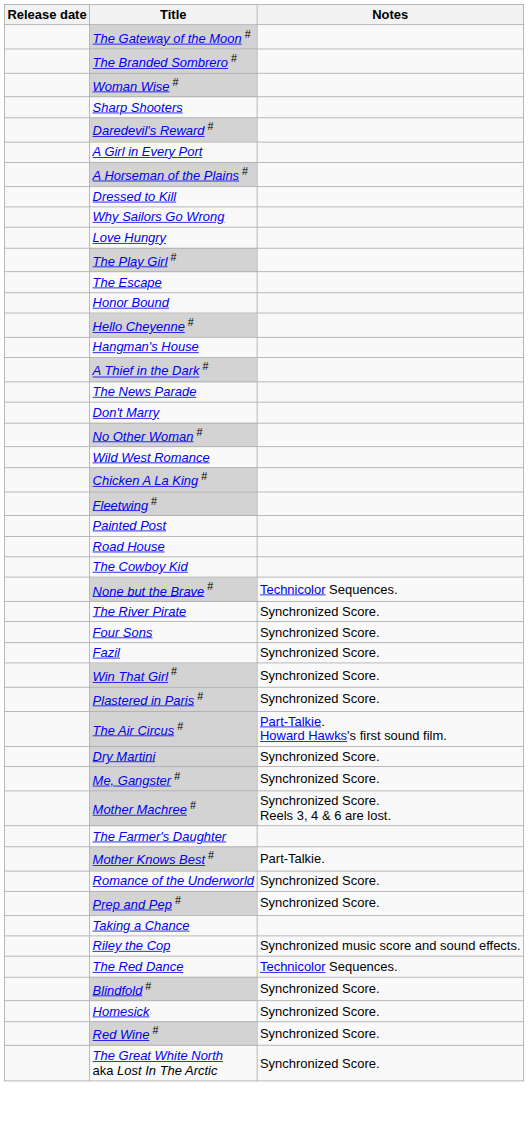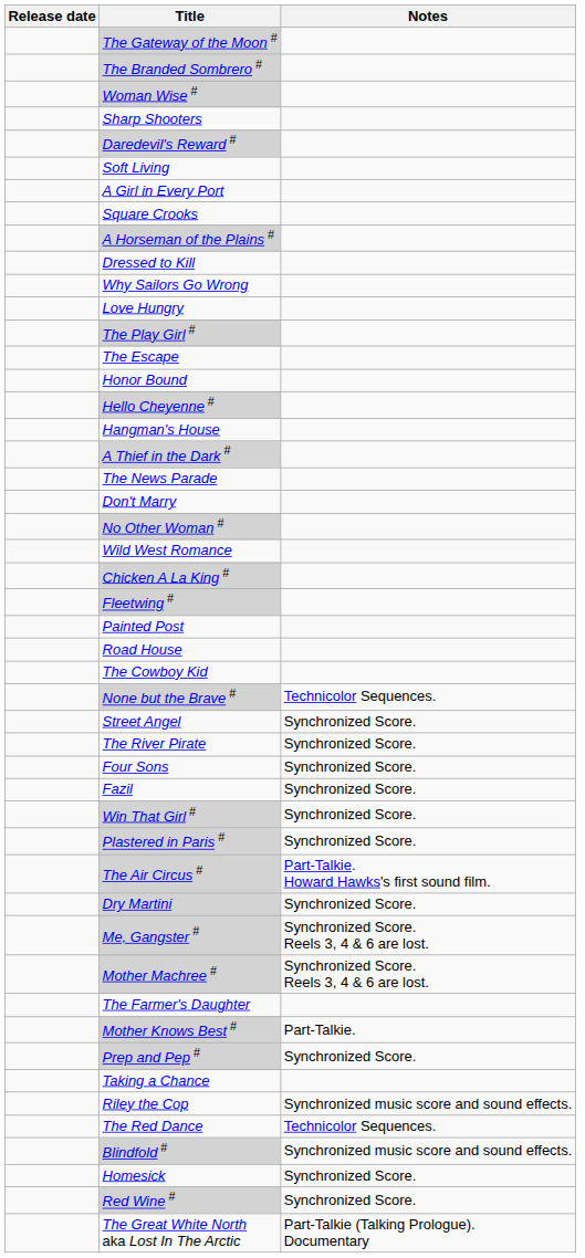 <table class="wikitable sortable">
 <tr>
 <th>Release date</th>
 <th>Title</th>
 <th class="unsortable">Notes</th>
 </tr>
 <tr>
 <td></td>
 <td bgcolor=lightgray><em><a href='#'>The Gateway of the Moon</a></em><sup> #</sup></td>
 <td></td>
 </tr>
 <tr>
 <td></td>
 <td bgcolor=lightgray><em><a href='#'>The Branded Sombrero</a></em><sup> #</sup></td>
 <td></td>
 </tr>
 <tr>
 <td></td>
 <td bgcolor=lightgray><em><a href='#'>Woman Wise</a></em><sup> #</sup></td>
 <td></td>
 </tr>
 <tr>
 <td></td>
 <td><em><a href='#'>Sharp Shooters</a></em></td>
 <td></td>
 </tr>
 <tr>
 <td></td>
 <td bgcolor=lightgray><em><a href='#'>Daredevil's Reward</a></em><sup> #</sup></td>
 <td></td>
 </tr>
 <tr>
 <td></td>
+<td><em><a href='#'>Soft Living</a></em></td>
+<td></td>
+</tr>
+<tr>
+<td></td>
 <td><em><a href='#'>A Girl in Every Port</a></em></td>
+<td></td>
+</tr>
+<tr>
+<td></td>
+<td><em><a href='#'>Square Crooks</a></em></td>
 <td></td>
 </tr>
 <tr>
 <td></td>
 <td bgcolor=lightgray><em><a href='#'>A Horseman of the Plains</a></em><sup> #</sup></td>
 <td></td>
 </tr>
 <tr>
 <td></td>
 <td><em><a href='#'>Dressed to Kill</a></em></td>
 <td></td>
 </tr>
 <tr>
 <td></td>
 <td><em><a href='#'>Why Sailors Go Wrong</a></em></td>
 <td></td>
 </tr>
 <tr>
 <td></td>
 <td><em><a href='#'>Love Hungry</a></em></td>
 <td></td>
 </tr>
 <tr>
 <td></td>
 <td bgcolor=lightgray><em><a href='#'>The Play Girl</a></em><sup> #</sup></td>
 <td></td>
 </tr>
 <tr>
 <td></td>
 <td><em><a href='#'>The Escape</a></em></td>
 <td></td>
 </tr>
 <tr>
 <td></td>
 <td><em><a href='#'>Honor Bound</a></em></td>
 <td></td>
 </tr>
 <tr>
 <td></td>
 <td bgcolor=lightgray><em><a href='#'>Hello Cheyenne</a></em><sup> #</sup></td>
 <td></td>
 </tr>
 <tr>
 <td></td>
 <td><em><a href='#'>Hangman's House</a></em></td>
 <td></td>
 </tr>
 <tr>
 <td></td>
 <td bgcolor=lightgray><em><a href='#'>A Thief in the Dark</a></em><sup> #</sup></td>
 <td></td>
 </tr>
 <tr>
 <td></td>
 <td><em><a href='#'>The News Parade</a></em></td>
 <td></td>
 </tr>
 <tr>
 <td></td>
 <td><em><a href='#'>Don't Marry</a></em></td>
 <td></td>
 </tr>
 <tr>
 <td></td>
 <td bgcolor=lightgray><em><a href='#'>No Other Woman</a></em><sup> #</sup></td>
 <td></td>
 </tr>
 <tr>
 <td></td>
 <td><em><a href='#'>Wild West Romance</a></em></td>
 <td></td>
 </tr>
 <tr>
 <td></td>
 <td bgcolor=lightgray><em><a href='#'>Chicken A La King</a></em><sup> #</sup></td>
 <td></td>
 </tr>
 <tr>
 <td></td>
 <td bgcolor=lightgray><em><a href='#'>Fleetwing</a></em><sup> #</sup></td>
 <td></td>
 </tr>
 <tr>
 <td></td>
 <td><em><a href='#'>Painted Post</a></em></td>
 <td></td>
 </tr>
 <tr>
 <td></td>
 <td><em><a href='#'>Road House</a></em></td>
 <td></td>
 </tr>
 <tr>
 <td></td>
 <td><em><a href='#'>The Cowboy Kid</a></em></td>
 <td></td>
 </tr>
 <tr>
 <td></td>
 <td bgcolor=lightgray><em><a href='#'>None but the Brave</a></em><sup> #</sup></td>
 <td><a href='#'>Technicolor</a> Sequences.</td>
 </tr>
 <tr>
 <td></td>
+<td><em><a href='#'>Street Angel</a></em></td>
+<td>Synchronized Score.</td>
+</tr>
+<tr>
+<td></td>
 <td><em><a href='#'>The River Pirate</a></em></td>
 <td>Synchronized Score.</td>
 </tr>
 <tr>
 <td></td>
 <td><em><a href='#'>Four Sons</a></em></td>
 <td>Synchronized Score.</td>
 </tr>
 <tr>
 <td></td>
 <td><em><a href='#'>Fazil</a></em></td>
 <td>Synchronized Score.</td>
 </tr>
 <tr>
 <td></td>
 <td bgcolor=lightgray><em><a href='#'>Win That Girl</a></em><sup> #</sup></td>
 <td>Synchronized Score.</td>
 </tr>
 <tr>
 <td></td>
 <td bgcolor=lightgray><em><a href='#'>Plastered in Paris</a></em><sup> #</sup></td>
 <td>Synchronized Score.</td>
 </tr>
 <tr>
 <td></td>
 <td bgcolor=lightgray><em><a href='#'>The Air Circus</a></em><sup> #</sup></td>
 <td><a href='#'>Part-Talkie</a>. <br><a href='#'>Howard Hawks</a>'s first sound film.</td>
 </tr>
 <tr>
 <td></td>
 <td bgcolor=lightgray><em><a href='#'>Dry Martini</a></em></td>
 <td>Synchronized Score.</td>
 </tr>
 <tr>
 <td></td>
 <td bgcolor=lightgray><em><a href='#'>Me, Gangster</a></em><sup> #</sup></td>
-<td>Synchronized Score.</td>
+<td>Synchronized Score. <br> Reels 3, 4 & 6 are lost.</td>
 </tr>
 <tr>
 <td></td>
 <td bgcolor=lightgray><em><a href='#'>Mother Machree</a></em><sup> #</sup></td>
 <td>Synchronized Score. <br> Reels 3, 4 & 6 are lost.</td>
 </tr>
 <tr>
 <td></td>
 <td><em><a href='#'>The Farmer's Daughter</a></em></td>
 <td></td>
 </tr>
 <tr>
 <td></td>
 <td bgcolor=lightgray><em><a href='#'>Mother Knows Best</a></em><sup> #</sup></td>
 <td>Part-Talkie.</td>
-</tr>
-<tr>
-<td></td>
-<td><em><a href='#'>Romance of the Underworld</a></em></td>
-<td>Synchronized Score.</td>
 </tr>
 <tr>
 <td></td>
 <td bgcolor=lightgray><em><a href='#'>Prep and Pep</a></em><sup> #</sup></td>
 <td>Synchronized Score.</td>
 </tr>
 <tr>
 <td></td>
 <td><em><a href='#'>Taking a Chance</a></em></td>
 <td></td>
 </tr>
 <tr>
 <td></td>
 <td><em><a href='#'>Riley the Cop</a></em></td>
 <td>Synchronized music score and sound effects.</td>
 </tr>
 <tr>
 <td></td>
 <td><em><a href='#'>The Red Dance</a></em></td>
 <td><a href='#'>Technicolor</a> Sequences.</td>
 </tr>
 <tr>
 <td></td>
 <td bgcolor=lightgray><em><a href='#'>Blindfold</a></em><sup> #</sup></td>
-<td>Synchronized Score.</td>
+<td>Synchronized music score and sound effects.</td>
 </tr>
 <tr>
 <td></td>
 <td><em><a href='#'>Homesick</a></em></td>
 <td>Synchronized Score.</td>
 </tr>
 <tr>
 <td></td>
 <td bgcolor=lightgray><em><a href='#'>Red Wine</a></em><sup> #</sup></td>
 <td>Synchronized Score.</td>
 </tr>
 <tr>
 <td></td>
 <td><em><a href='#'>The Great White North</a></em><br> aka <em>Lost In The Arctic</em></td>
-<td>Synchronized Score.</td>
+<td>Part-Talkie (Talking Prologue). <br>Documentary</td>
 </tr>
 </table>
